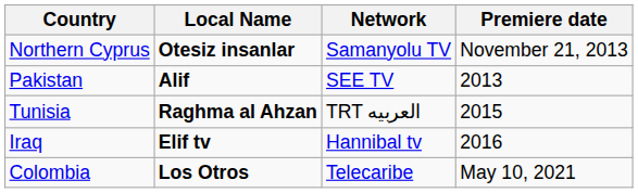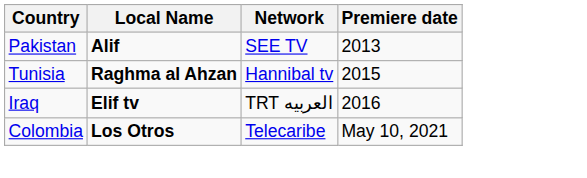 <table class="wikitable">
 <tr>
 <th>Country</th>
 <th>Local Name</th>
 <th>Network</th>
 <th>Premiere date</th>
-</tr>
-<tr>
-<td><a href='#'>Northern Cyprus</a></td>
-<td><strong>Otesiz insanlar</strong></td>
-<td><a href='#'>Samanyolu TV</a></td>
-<td>November 21, 2013</td>
 </tr>
 <tr>
 <td><a href='#'>Pakistan</a></td>
 <td><strong>Alif</strong></td>
 <td><a href='#'>SEE TV</a></td>
 <td>2013</td>
 </tr>
 <tr>
 <td><a href='#'>Tunisia</a></td>
 <td><strong>Raghma al Ahzan</strong></td>
-<td>TRT العربيه</td>
+<td><a href='#'>Hannibal tv</a></td>
 <td>2015</td>
 </tr>
 <tr>
 <td><a href='#'>Iraq</a></td>
 <td><strong>Elif</strong> <strong>tv</strong></td>
-<td><a href='#'>Hannibal tv</a></td>
+<td>TRT العربيه</td>
 <td>2016</td>
 </tr>
 <tr>
 <td><a href='#'>Colombia</a></td>
 <td><strong>Los Otros</strong></td>
 <td><a href='#'>Telecaribe</a></td>
 <td>May 10, 2021</td>
 </tr>
 </table>
